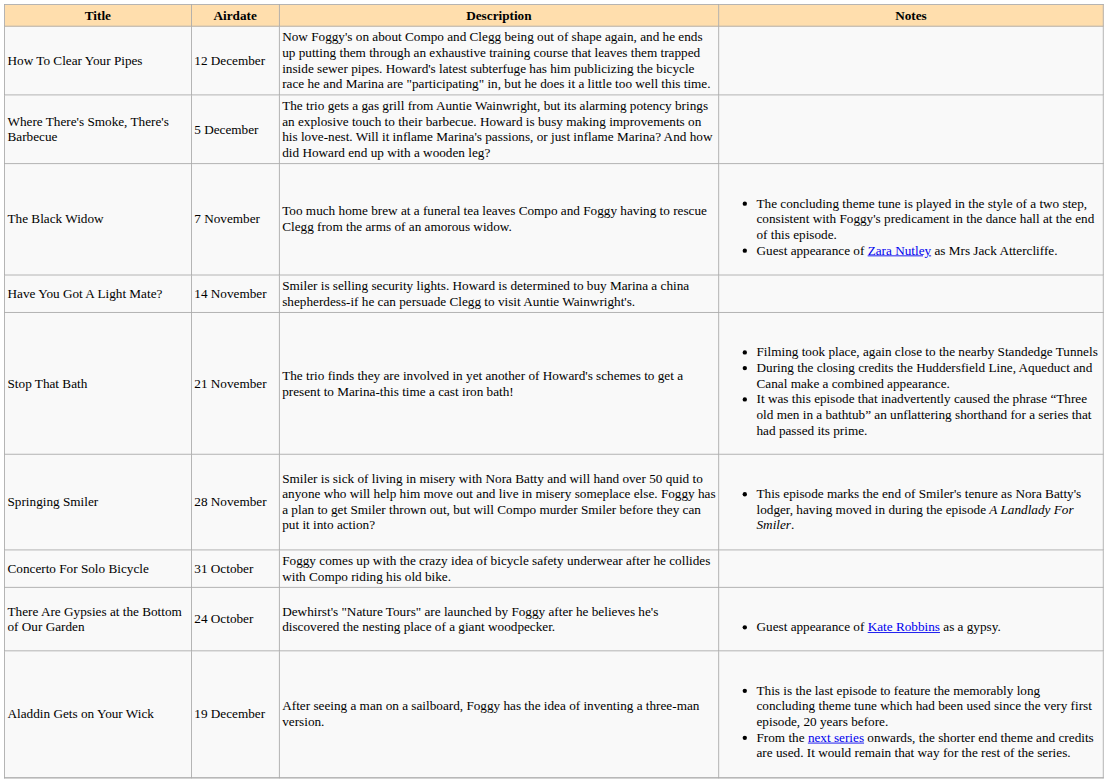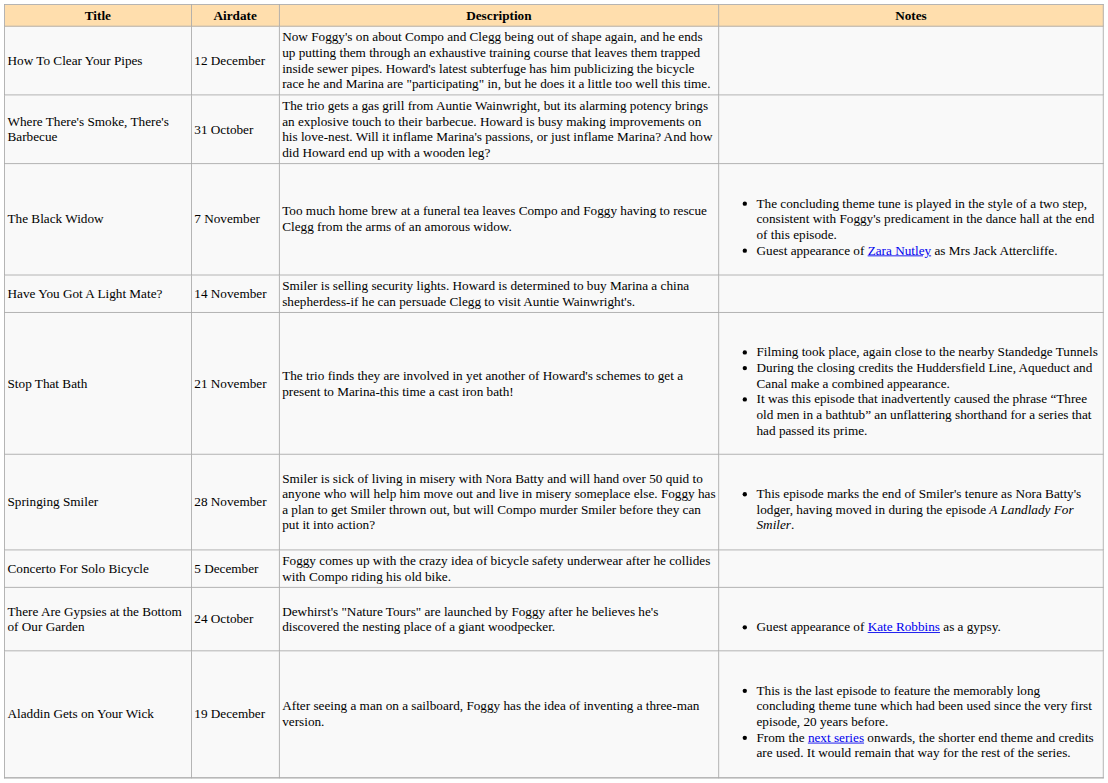 <table class="wikitable" width=100% border=1 style="font-size: 95%">
 <tr>
 <th style="background:#ffdead" width=17%>Title</th>
 <th style="background:#ffdead" width=8%>Airdate</th>
 <th style="background:#ffdead" width=40%>Description</th>
 <th style="background:#ffdead" width=35%>Notes</th>
 </tr>
 <tr>
 <td>How To Clear Your Pipes</td>
 <td>12 December</td>
 <td>Now Foggy's on about Compo and Clegg being out of shape again, and he ends up putting them through an exhaustive training course that leaves them trapped inside sewer pipes. Howard's latest subterfuge has him publicizing the bicycle race he and Marina are "participating" in, but he does it a little too well this time.</td>
 <td></td>
 </tr>
 <tr>
 <td>Where There's Smoke, There's Barbecue</td>
-<td>5 December</td>
+<td>31 October</td>
 <td>The trio gets a gas grill from Auntie Wainwright, but its alarming potency brings an explosive touch to their barbecue. Howard is busy making improvements on his love-nest. Will it inflame Marina's passions, or just inflame Marina? And how did Howard end up with a wooden leg?</td>
 <td></td>
 </tr>
 <tr>
 <td>The Black Widow</td>
 <td>7 November</td>
 <td>Too much home brew at a funeral tea leaves Compo and Foggy having to rescue Clegg from the arms of an amorous widow.</td>
 <td><br><ul><li>The concluding theme tune is played in the style of a two step, consistent with Foggy's predicament in the dance hall at the end of this episode.</li><li>Guest appearance of <a href='#'>Zara Nutley</a> as Mrs Jack Attercliffe.</li></ul></td>
 </tr>
 <tr>
 <td>Have You Got A Light Mate?</td>
 <td>14 November</td>
 <td>Smiler is selling security lights. Howard is determined to buy Marina a china shepherdess-if he can persuade Clegg to visit Auntie Wainwright's.</td>
 <td></td>
 </tr>
 <tr>
 <td>Stop That Bath</td>
 <td>21 November</td>
 <td>The trio finds they are involved in yet another of Howard's schemes to get a present to Marina-this time a cast iron bath!</td>
 <td><br><ul><li>Filming took place, again close to the nearby Standedge Tunnels</li><li>During the closing credits the Huddersfield Line, Aqueduct and Canal make a combined appearance.</li><li>It was this episode that inadvertently caused the phrase “Three old men in a bathtub” an unflattering shorthand for a series that had passed its prime.</li></ul></td>
 </tr>
 <tr>
 <td>Springing Smiler</td>
 <td>28 November</td>
 <td>Smiler is sick of living in misery with Nora Batty and will hand over 50 quid to anyone who will help him move out and live in misery someplace else. Foggy has a plan to get Smiler thrown out, but will Compo murder Smiler before they can put it into action?</td>
 <td><br><ul><li>This episode marks the end of Smiler's tenure as Nora Batty's lodger, having moved in during the episode <em>A Landlady For Smiler</em>.</li></ul></td>
 </tr>
 <tr>
 <td>Concerto For Solo Bicycle</td>
-<td>31 October</td>
+<td>5 December</td>
 <td>Foggy comes up with the crazy idea of bicycle safety underwear after he collides with Compo riding his old bike.</td>
 <td></td>
 </tr>
 <tr>
 <td>There Are Gypsies at the Bottom of Our Garden</td>
 <td>24 October</td>
 <td>Dewhirst's "Nature Tours" are launched by Foggy after he believes he's discovered the nesting place of a giant woodpecker.</td>
 <td><br><ul><li>Guest appearance of <a href='#'>Kate Robbins</a> as a gypsy.</li></ul></td>
 </tr>
 <tr>
 <td>Aladdin Gets on Your Wick</td>
 <td>19 December</td>
 <td>After seeing a man on a sailboard, Foggy has the idea of inventing a three-man version.</td>
 <td><br><ul><li>This is the last episode to feature the memorably long concluding theme tune which had been used since the very first episode, 20 years before.</li><li>From the <a href='#'>next series</a> onwards, the shorter end theme and credits are used. It would remain that way for the rest of the series.</li></ul></td>
 </tr>
 <tr>
 </tr>
 </table>
